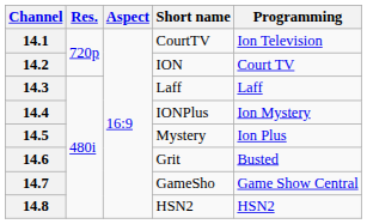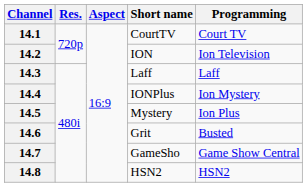 <table class="wikitable">
 <tr>
 <th scope = "col"><a href='#'>Channel</a></th>
 <th scope = "col"><a href='#'>Res.</a></th>
 <th scope = "col"><a href='#'>Aspect</a></th>
 <th scope = "col">Short name</th>
 <th scope = "col">Programming</th>
 </tr>
 <tr>
 <th scope = "row">14.1</th>
 <td rowspan=2><a href='#'>720p</a></td>
 <td rowspan=8><a href='#'>16:9</a></td>
 <td>CourtTV</td>
-<td><a href='#'>Ion Television</a></td>
+<td><a href='#'>Court TV</a></td>
 </tr>
 <tr>
 <th scope = "row">14.2</th>
 <td>ION</td>
-<td><a href='#'>Court TV</a></td>
+<td><a href='#'>Ion Television</a></td>
 </tr>
 <tr>
 <th scope = "row">14.3</th>
 <td rowspan=6><a href='#'>480i</a></td>
 <td>Laff</td>
 <td><a href='#'>Laff</a></td>
 </tr>
 <tr>
 <th scope = "row">14.4</th>
 <td>IONPlus</td>
 <td><a href='#'>Ion Mystery</a></td>
 </tr>
 <tr>
 <th scope = "row">14.5</th>
 <td>Mystery</td>
 <td><a href='#'>Ion Plus</a></td>
 </tr>
 <tr>
 <th scope = "row">14.6</th>
 <td>Grit</td>
 <td><a href='#'>Busted</a></td>
 </tr>
 <tr>
 <th scope = "row">14.7</th>
 <td>GameSho</td>
 <td><a href='#'>Game Show Central</a></td>
 </tr>
 <tr>
 <th scope = "row">14.8</th>
 <td>HSN2</td>
 <td><a href='#'>HSN2</a></td>
 </tr>
 </table>
